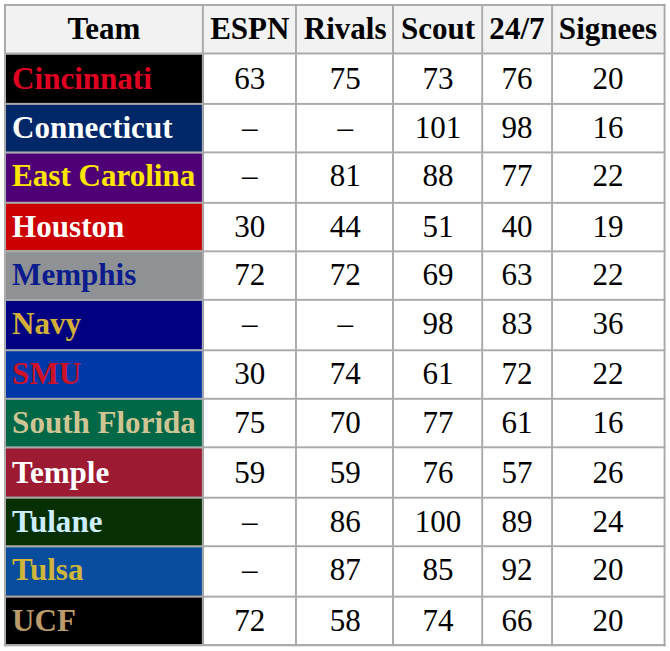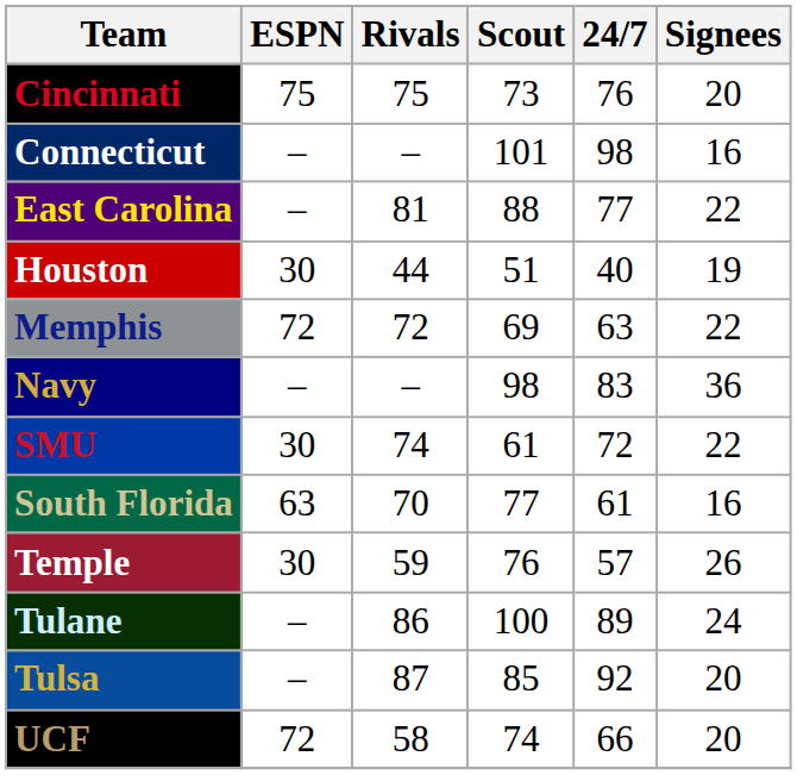 <table class="wikitable">
 <tr>
 <th>Team</th>
 <th>ESPN</th>
 <th>Rivals</th>
 <th>Scout</th>
 <th>24/7</th>
 <th>Signees</th>
 </tr>
 <tr>
 <td style="background:#000000; color:#e00122;"><strong>Cincinnati</strong></td>
-<td style="text-align:center; background:white">63</td>
+<td style="text-align:center; background:white">75</td>
 <td style="text-align:center; background:white">75</td>
 <td style="text-align:center; background:white">73</td>
 <td style="text-align:center; background:white">76</td>
 <td style="text-align:center; background:white">20</td>
 </tr>
 <tr>
 <td style="background:#002868; color:white;"><strong>Connecticut</strong></td>
 <td style="text-align:center; background:white">–</td>
 <td style="text-align:center; background:white">–</td>
 <td style="text-align:center; background:white">101</td>
 <td style="text-align:center; background:white">98</td>
 <td style="text-align:center; background:white">16</td>
 </tr>
 <tr>
 <td style="background:#4F0076; color:#FFE600;"><strong>East Carolina</strong></td>
 <td style="text-align:center; background:white">–</td>
 <td style="text-align:center; background:white">81</td>
 <td style="text-align:center; background:white">88</td>
 <td style="text-align:center; background:white">77</td>
 <td style="text-align:center; background:white">22</td>
 </tr>
 <tr>
 <td style="background:#CC0000; color:white;"><strong>Houston</strong></td>
 <td style="text-align:center; background:white">30</td>
 <td style="text-align:center; background:white">44</td>
 <td style="text-align:center; background:white">51</td>
 <td style="text-align:center; background:white">40</td>
 <td style="text-align:center; background:white">19</td>
 </tr>
 <tr>
 <td style="background:#8E9295; color:#0C1C8C;"><strong>Memphis</strong></td>
 <td style="text-align:center; background:white">72</td>
 <td style="text-align:center; background:white">72</td>
 <td style="text-align:center; background:white">69</td>
 <td style="text-align:center; background:white">63</td>
 <td style="text-align:center; background:white">22</td>
 </tr>
 <tr>
 <td style="background:#000080; color:#D4AF37;"><strong>Navy</strong></td>
 <td style="text-align:center; background:white">–</td>
 <td style="text-align:center; background:white">–</td>
 <td style="text-align:center; background:white">98</td>
 <td style="text-align:center; background:white">83</td>
 <td style="text-align:center; background:white">36</td>
 </tr>
 <tr>
 <td style="background:#0038A8; color:#CE1126;"><strong>SMU</strong></td>
 <td style="text-align:center; background:white">30</td>
 <td style="text-align:center; background:white">74</td>
 <td style="text-align:center; background:white">61</td>
 <td style="text-align:center; background:white">72</td>
 <td style="text-align:center; background:white">22</td>
 </tr>
 <tr>
 <td style="background:#006747; color:#CFC493;"><strong>South Florida</strong></td>
-<td style="text-align:center; background:white">75</td>
+<td style="text-align:center; background:white">63</td>
 <td style="text-align:center; background:white">70</td>
 <td style="text-align:center; background:white">77</td>
 <td style="text-align:center; background:white">61</td>
 <td style="text-align:center; background:white">16</td>
 </tr>
 <tr>
 <td style="background:#9D1A33; color:white;"><strong>Temple</strong></td>
-<td style="text-align:center; background:white">59</td>
+<td style="text-align:center; background:white">30</td>
 <td style="text-align:center; background:white">59</td>
 <td style="text-align:center; background:white">76</td>
 <td style="text-align:center; background:white">57</td>
 <td style="text-align:center; background:white">26</td>
 </tr>
 <tr>
 <td style="background:#063003; color:#CCEEFF;"><strong>Tulane</strong></td>
 <td style="text-align:center; background:white">–</td>
 <td style="text-align:center; background:white">86</td>
 <td style="text-align:center; background:white">100</td>
 <td style="text-align:center; background:white">89</td>
 <td style="text-align:center; background:white">24</td>
 </tr>
 <tr>
 <td style="background:#084c9e; color:#CFB53B;"><strong>Tulsa</strong></td>
 <td style="text-align:center; background:white">–</td>
 <td style="text-align:center; background:white">87</td>
 <td style="text-align:center; background:white">85</td>
 <td style="text-align:center; background:white">92</td>
 <td style="text-align:center; background:white">20</td>
 </tr>
 <tr>
 <td style="background:#000000; color:#BC9B6A;"><strong>UCF</strong></td>
 <td style="text-align:center; background:white">72</td>
 <td style="text-align:center; background:white">58</td>
 <td style="text-align:center; background:white">74</td>
 <td style="text-align:center; background:white">66</td>
 <td style="text-align:center; background:white">20</td>
 </tr>
 <tr>
 </tr>
 </table>
